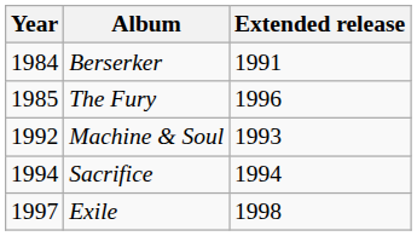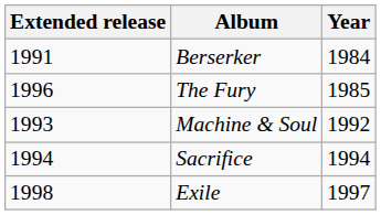 <table class="wikitable">
 <tr>
+<th>Extended release</th>
+<th>Album</th>
 <th>Year</th>
-<th>Album</th>
-<th>Extended release</th>
 </tr>
 <tr>
+<td>1991</td>
+<td><em>Berserker</em></td>
 <td>1984</td>
-<td><em>Berserker</em></td>
-<td>1991</td>
 </tr>
 <tr>
+<td>1996</td>
+<td><em>The Fury</em></td>
 <td>1985</td>
-<td><em>The Fury</em></td>
-<td>1996</td>
 </tr>
 <tr>
+<td>1993</td>
+<td><em>Machine & Soul</em></td>
 <td>1992</td>
-<td><em>Machine & Soul</em></td>
-<td>1993</td>
 </tr>
 <tr>
 <td>1994</td>
 <td><em>Sacrifice</em></td>
 <td>1994</td>
 </tr>
 <tr>
+<td>1998</td>
+<td><em>Exile</em></td>
 <td>1997</td>
-<td><em>Exile</em></td>
-<td>1998</td>
 </tr>
 </table>
